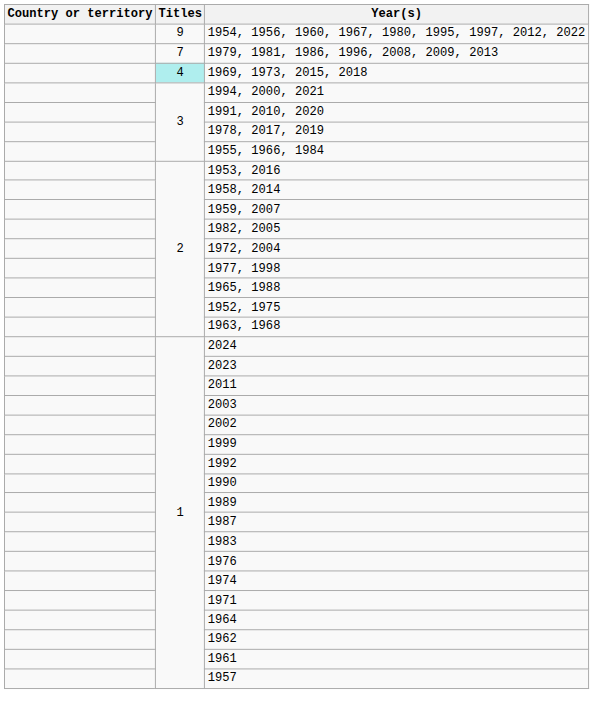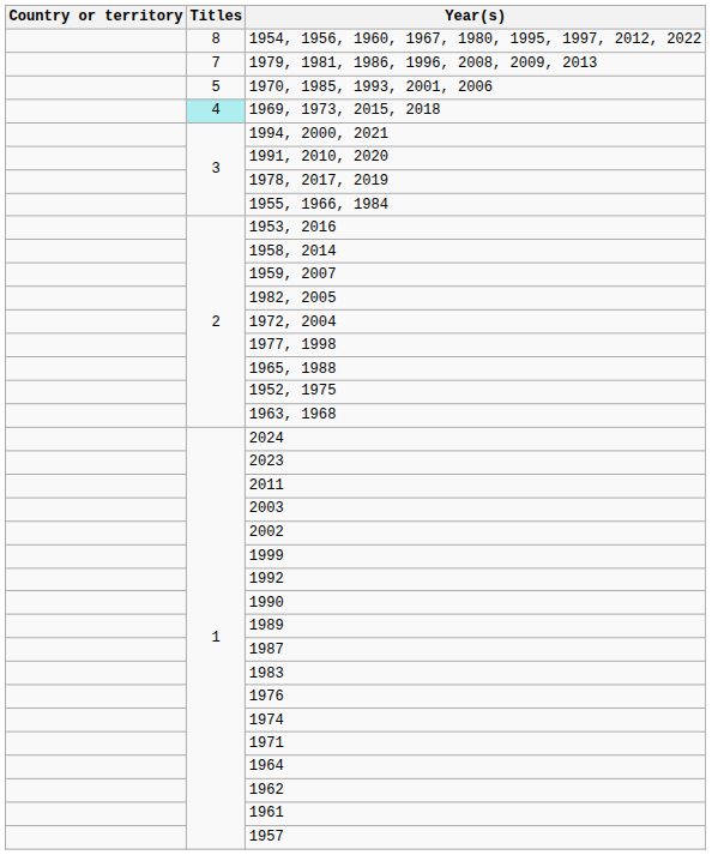 <table class="wikitable sortable" style="font-size:95%;">
 <tr>
 <th>Country or territory</th>
 <th>Titles</th>
 <th>Year(s)</th>
 </tr>
 <tr>
 <td></td>
-<td style="text-align:center;">9</td>
+<td style="text-align:center;">8</td>
 <td>1954, 1956, 1960, 1967, 1980, 1995, 1997, 2012, 2022</td>
 </tr>
 <tr>
 <td></td>
 <td style="text-align:center;">7</td>
 <td>1979, 1981, 1986, 1996, 2008, 2009, 2013</td>
+</tr>
+<tr>
+<td></td>
+<td style="text-align:center;">5</td>
+<td>1970, 1985, 1993, 2001, 2006</td>
 </tr>
 <tr>
 <td></td>
 <td style="background: paleturquoise; text-align:center;">4</td>
 <td>1969, 1973, 2015, 2018</td>
 </tr>
 <tr>
 <td></td>
 <td rowspan="4" style="text-align:center;">3</td>
 <td>1994, 2000, 2021</td>
 </tr>
 <tr>
 <td></td>
 <td>1991, 2010, 2020</td>
 </tr>
 <tr>
 <td></td>
 <td>1978, 2017, 2019</td>
 </tr>
 <tr>
 <td></td>
 <td>1955, 1966, 1984</td>
 </tr>
 <tr>
 <td></td>
 <td rowspan= "9" style = "text-align:center;">2</td>
 <td>1953, 2016</td>
 </tr>
 <tr>
 <td></td>
 <td>1958, 2014</td>
 </tr>
 <tr>
 <td></td>
 <td>1959, 2007</td>
 </tr>
 <tr>
 <td></td>
 <td>1982, 2005</td>
 </tr>
 <tr>
 <td></td>
 <td>1972, 2004</td>
 </tr>
 <tr>
 <td></td>
 <td>1977, 1998</td>
 </tr>
 <tr>
 <td></td>
 <td>1965, 1988</td>
 </tr>
 <tr>
 <td></td>
 <td>1952, 1975</td>
 </tr>
 <tr>
 <td></td>
 <td>1963, 1968</td>
 </tr>
 <tr>
 <td></td>
 <td rowspan="18" style="text-align: center; ">1</td>
 <td>2024</td>
 </tr>
 <tr>
 <td></td>
 <td>2023</td>
 </tr>
 <tr>
 <td></td>
 <td>2011</td>
 </tr>
 <tr>
 <td></td>
 <td>2003</td>
 </tr>
 <tr>
 <td></td>
 <td>2002</td>
 </tr>
 <tr>
 <td></td>
 <td>1999</td>
 </tr>
 <tr>
 <td></td>
 <td>1992</td>
 </tr>
 <tr>
 <td></td>
 <td>1990</td>
 </tr>
 <tr>
 <td></td>
 <td>1989</td>
 </tr>
 <tr>
 <td></td>
 <td>1987</td>
 </tr>
 <tr>
 <td></td>
 <td>1983</td>
 </tr>
 <tr>
 <td></td>
 <td>1976</td>
 </tr>
 <tr>
 <td></td>
 <td>1974</td>
 </tr>
 <tr>
 <td></td>
 <td>1971</td>
 </tr>
 <tr>
 <td></td>
 <td>1964</td>
 </tr>
 <tr>
 <td></td>
 <td>1962</td>
 </tr>
 <tr>
 <td></td>
 <td>1961</td>
 </tr>
 <tr>
 <td></td>
 <td>1957</td>
 </tr>
 </table>
